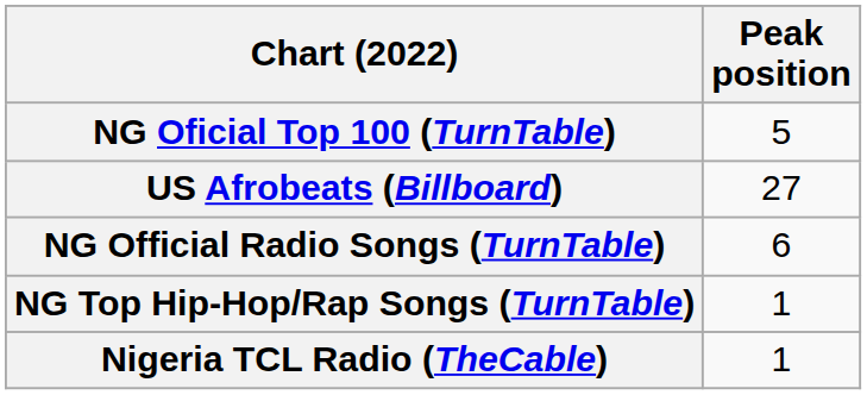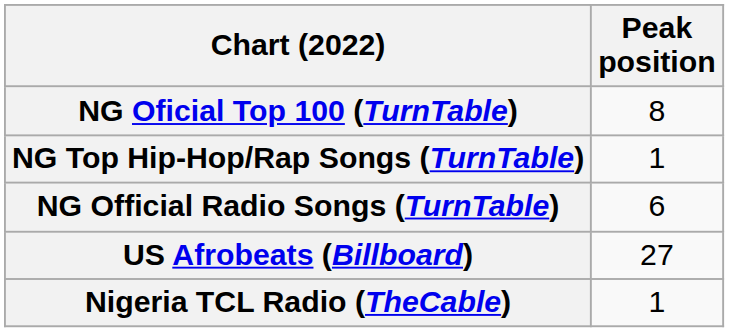 <table class="wikitable plainrowheaders sortable" style="text-align:center;">
 <tr>
 <th>Chart (2022)</th>
 <th>Peak<br>position</th>
 </tr>
 <tr>
 <th scope="row">NG <a href='#'>Oficial Top 100</a> (<em><a href='#'>TurnTable</a></em>)</th>
-<td align=center>5</td>
+<td align=center>8</td>
+</tr>
+<tr>
+<th scope="row">NG Top Hip-Hop/Rap Songs (<em><a href='#'>TurnTable</a></em>)</th>
+<td align=center>1</td>
+</tr>
+<tr>
+<th scope="row">NG Official Radio Songs (<em><a href='#'>TurnTable</a></em>)</th>
+<td align=center>6</td>
 </tr>
 <tr>
 <th scope="row">US <a href='#'>Afrobeats</a> (<a href='#'><em>Billboard</em></a>)</th>
 <td align=center>27</td>
 </tr>
 <tr>
-<th scope="row">NG Official Radio Songs (<em><a href='#'>TurnTable</a></em>)</th>
-<td align=center>6</td>
-</tr>
-<tr>
-<th scope="row">NG Top Hip-Hop/Rap Songs (<em><a href='#'>TurnTable</a></em>)</th>
-<td align=center>1</td>
-</tr>
-<tr>
 <th scope="row">Nigeria TCL Radio (<em><a href='#'>TheCable</a></em>)</th>
 <td align=center>1</td>
 </tr>
 </table>
